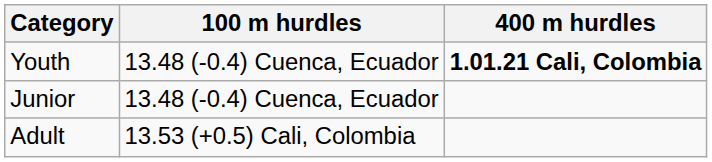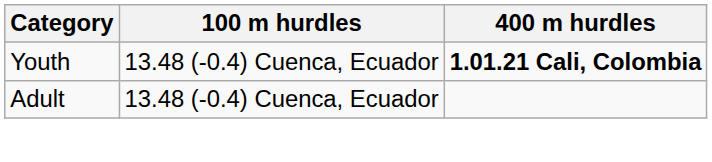 <table class="wikitable">
 <tr>
 <th>Category</th>
 <th>100 m hurdles</th>
 <th>400 m hurdles</th>
 </tr>
 <tr>
 <td>Youth</td>
 <td>13.48 (-0.4) Cuenca, Ecuador</td>
 <td><strong>1.01.21 Cali, Colombia</strong></td>
 </tr>
 <tr>
-<td>Junior</td>
+<td>Adult</td>
 <td>13.48 (-0.4) Cuenca, Ecuador</td>
 <td></td>
 </tr>
-<tr>
-<td>Adult</td>
-<td>13.53 (+0.5) Cali, Colombia</td>
-<td></td>
-</tr>
 </table>
